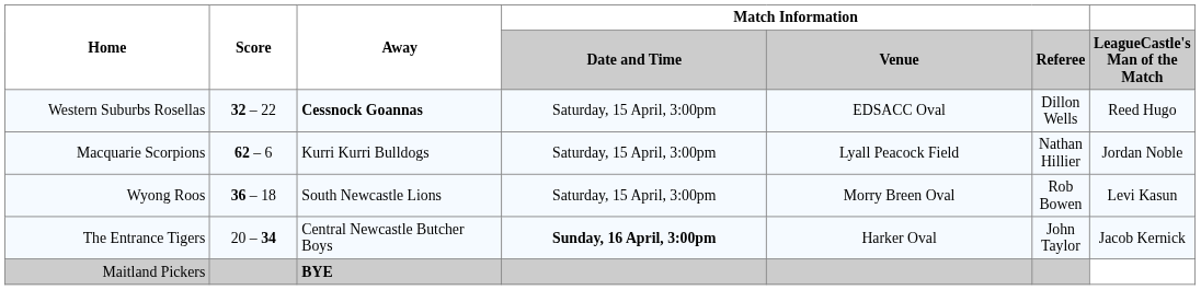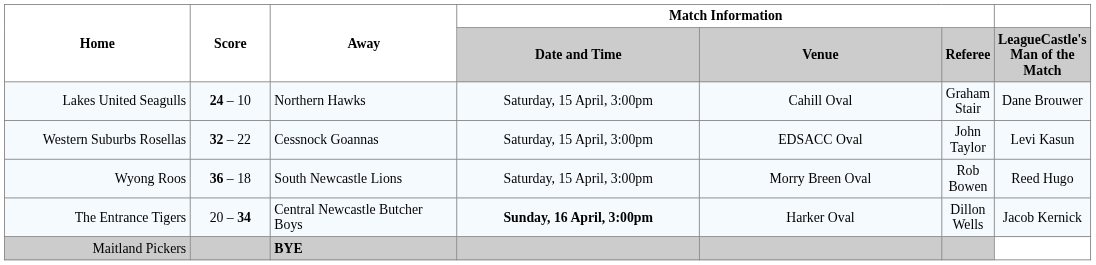 <table width="100%" cellspacing="0" cellpadding="4" border="1" style="border-collapse:collapse;  text-align:center;">
 <tr>
 <th rowspan="2" width="19%">Home</th>
 <th rowspan="2" width="8%">Score</th>
 <th rowspan="2" width="19%">Away</th>
 <th colspan="3">Match Information</th>
 </tr>
 <tr style="background:#CCCCCC">
 <th width="25%">Date and Time</th>
 <th width="25%">Venue</th>
 <th width="25%">Referee</th>
 <th width="25%">LeagueCastle's Man of the Match</th>
 </tr>
 <tr style="text-align:center; background:#f5faff;">
+<td align="right">Lakes United Seagulls </td>
+<td><strong>24</strong> – 10</td>
+<td align="left"> Northern Hawks</td>
+<td>Saturday, 15 April, 3:00pm</td>
+<td>Cahill Oval</td>
+<td>Graham Stair</td>
+<td>Dane Brouwer </td>
+</tr>
+<tr style="text-align:center; background:#f5faff;">
 <td align="right">Western Suburbs Rosellas </td>
 <td><strong>32</strong> – 22</td>
-<td align="left"><strong> Cessnock Goannas</strong></td>
+<td align="left"> Cessnock Goannas</td>
 <td>Saturday, 15 April, 3:00pm</td>
 <td>EDSACC Oval</td>
-<td>Dillon Wells</td>
-<td>Reed Hugo </td>
-</tr>
-<tr style="text-align:center; background:#f5faff;">
-<td align="right">Macquarie Scorpions </td>
-<td><strong>62</strong> – 6</td>
-<td align="left"> Kurri Kurri Bulldogs</td>
-<td>Saturday, 15 April, 3:00pm</td>
-<td>Lyall Peacock Field</td>
-<td>Nathan Hillier</td>
-<td>Jordan Noble </td>
+<td>John Taylor</td>
+<td>Levi Kasun </td>
 </tr>
 <tr style="text-align:center; background:#f5faff;">
 <td align="right">Wyong Roos </td>
 <td><strong>36</strong> – 18</td>
 <td align="left"> South Newcastle Lions</td>
 <td>Saturday, 15 April, 3:00pm</td>
 <td>Morry Breen Oval</td>
 <td>Rob Bowen</td>
-<td>Levi Kasun </td>
+<td>Reed Hugo </td>
 </tr>
 <tr style="text-align:center; background:#f5faff;">
 <td align="right">The Entrance Tigers </td>
 <td>20 – <strong>34</strong></td>
 <td align="left"> Central Newcastle Butcher Boys</td>
 <td><strong>Sunday, 16 April, 3:00pm</strong></td>
 <td>Harker Oval</td>
-<td>John Taylor</td>
+<td>Dillon Wells</td>
 <td>Jacob Kernick </td>
 </tr>
 <tr style="text-align:center; background:#CCCCCC;">
 <td align="right">Maitland Pickers </td>
 <td></td>
 <td align="left"><strong>BYE</strong></td>
 <td></td>
 <td></td>
 <td></td>
 </tr>
 </table>
